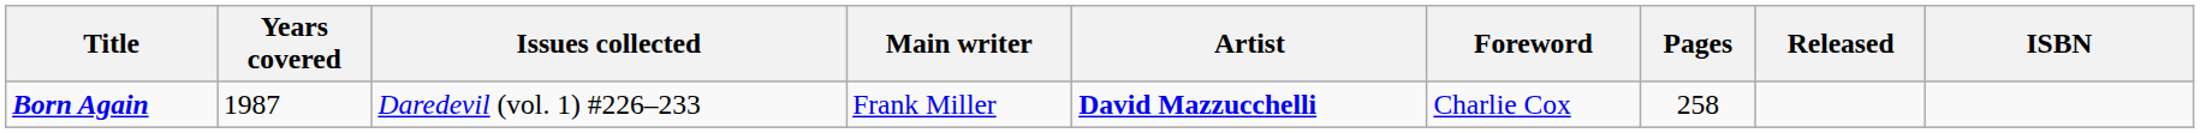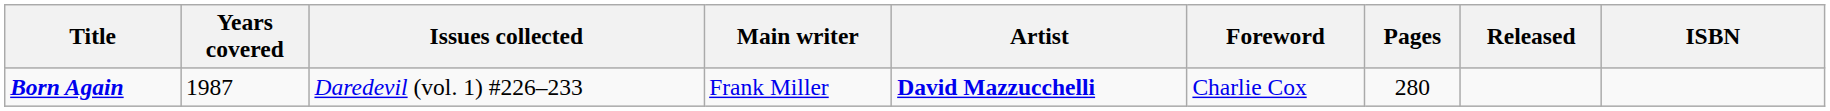 <table class="wikitable sortable" width=98%>
 <tr>
 <th>Title</th>
 <th style="width: 5em;">Years covered</th>
 <th class="unsortable">Issues collected</th>
 <th>Main writer</th>
 <th>Artist</th>
 <th>Foreword</th>
 <th>Pages</th>
 <th>Released</th>
 <th class="unsortable" style="width: 9em;">ISBN</th>
 </tr>
 <tr>
 <td><a href='#'><strong><em>Born Again</em></strong></a></td>
 <td>1987</td>
 <td><a href='#'><em>Daredevil</em></a> (vol. 1) #226–233</td>
 <td><a href='#'>Frank Miller</a></td>
 <td><strong><a href='#'>David Mazzucchelli</a></strong></td>
 <td><a href='#'>Charlie Cox</a></td>
-<td style="text-align: center;">258</td>
+<td style="text-align: center;">280</td>
 <td></td>
 <td></td>
 </tr>
 </table>
